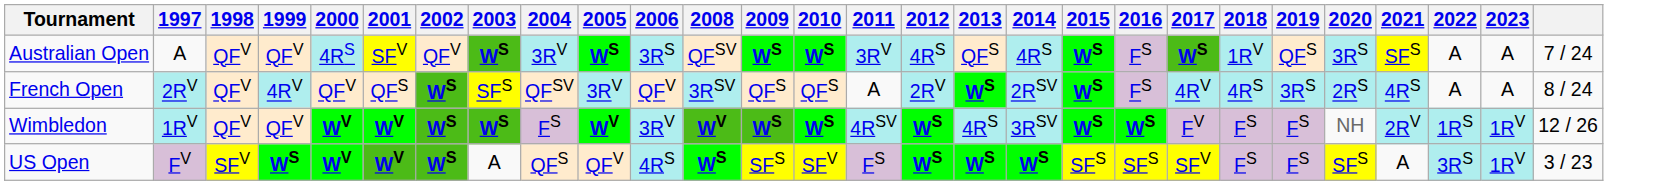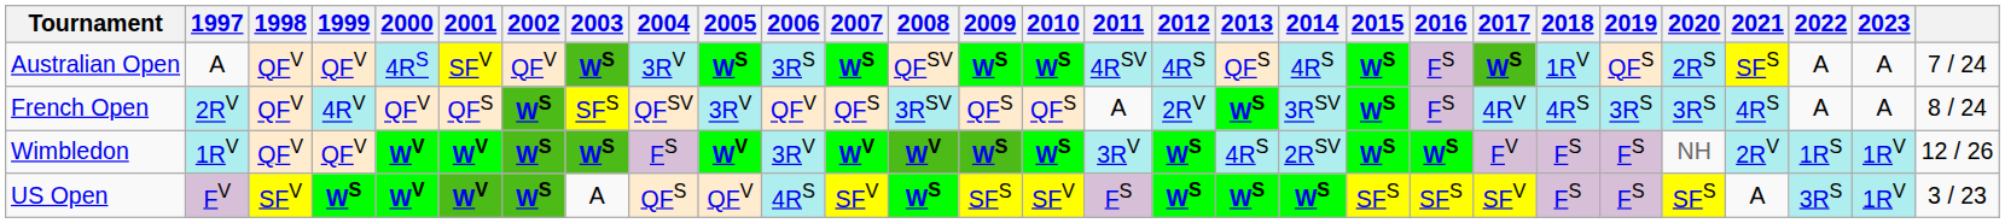 <table class=wikitable style=text-align:center;font-size:97>
 <tr>
 <th>Tournament</th>
 <th><a href='#'>1997</a></th>
 <th><a href='#'>1998</a></th>
 <th><a href='#'>1999</a></th>
 <th><a href='#'>2000</a></th>
 <th><a href='#'>2001</a></th>
 <th><a href='#'>2002</a></th>
 <th><a href='#'>2003</a></th>
 <th><a href='#'>2004</a></th>
 <th><a href='#'>2005</a></th>
 <th><a href='#'>2006</a></th>
+<th><a href='#'>2007</a></th>
 <th><a href='#'>2008</a></th>
 <th><a href='#'>2009</a></th>
 <th><a href='#'>2010</a></th>
 <th><a href='#'>2011</a></th>
 <th><a href='#'>2012</a></th>
 <th><a href='#'>2013</a></th>
 <th><a href='#'>2014</a></th>
 <th><a href='#'>2015</a></th>
 <th><a href='#'>2016</a></th>
 <th><a href='#'>2017</a></th>
 <th><a href='#'>2018</a></th>
 <th><a href='#'>2019</a></th>
 <th><a href='#'>2020</a></th>
 <th><a href='#'>2021</a></th>
 <th><a href='#'>2022</a></th>
 <th><a href='#'>2023</a></th>
 <th></th>
 </tr>
 <tr>
 <td align=left><a href='#'>Australian Open</a></td>
 <td>A</td>
 <td bgcolor=ffebcd><a href='#'>QF</a><sup>V</sup></td>
 <td bgcolor=ffebcd><a href='#'>QF</a><sup>V</sup></td>
 <td bgcolor=afeeee><a href='#'>4R<sup>S</sup></a></td>
 <td bgcolor=yellow><a href='#'>SF</a><sup>V</sup></td>
 <td bgcolor=ffebcd><a href='#'>QF</a><sup>V</sup></td>
 <td bgcolor=#4CBB17><strong><a href='#'>W</a><sup>S</sup></strong></td>
 <td bgcolor=afeeee><a href='#'>3R</a><sup>V</sup></td>
 <td bgcolor=lime><strong><a href='#'>W</a><sup>S</sup></strong></td>
 <td bgcolor=afeeee><a href='#'>3R</a><sup>S</sup></td>
+<td bgcolor=lime><strong><a href='#'>W</a><sup>S</sup></strong></td>
 <td bgcolor=ffebcd><a href='#'>QF</a><sup>SV</sup></td>
 <td bgcolor=lime><strong><a href='#'>W</a><sup>S</sup></strong></td>
 <td bgcolor=lime><strong><a href='#'>W</a><sup>S</sup></strong></td>
-<td bgcolor=afeeee><a href='#'>3R</a><sup>V</sup></td>
+<td bgcolor=afeeee><a href='#'>4R</a><sup>SV</sup></td>
 <td bgcolor=afeeee><a href='#'>4R</a><sup>S</sup></td>
 <td bgcolor=ffebcd><a href='#'>QF</a><sup>S</sup></td>
 <td bgcolor=afeeee><a href='#'>4R</a><sup>S</sup></td>
 <td bgcolor=lime><strong><a href='#'>W</a><sup>S</sup></strong></td>
 <td style="background:thistle;"><a href='#'>F</a><sup>S</sup></td>
 <td bgcolor=#4CBB17><strong><a href='#'>W</a><sup>S</sup></strong></td>
 <td bgcolor=afeeee><a href='#'>1R</a><sup>V</sup></td>
 <td bgcolor=ffebcd><a href='#'>QF</a><sup>S</sup></td>
-<td bgcolor=afeeee><a href='#'>3R</a><sup>S</sup></td>
+<td bgcolor=afeeee><a href='#'>2R</a><sup>S</sup></td>
 <td bgcolor=yellow><a href='#'>SF</a><sup>S</sup></td>
 <td>A</td>
 <td>A</td>
 <td>7 / 24</td>
 </tr>
 <tr>
 <td align=left><a href='#'>French Open</a></td>
 <td bgcolor=afeeee><a href='#'>2R</a><sup>V</sup></td>
 <td bgcolor=ffebcd><a href='#'>QF</a><sup>V</sup></td>
 <td bgcolor=afeeee><a href='#'>4R</a><sup>V</sup></td>
 <td bgcolor=ffebcd><a href='#'>QF</a><sup>V</sup></td>
 <td bgcolor=ffebcd><a href='#'>QF</a><sup>S</sup></td>
 <td bgcolor=#4CBB17><strong><a href='#'>W</a><sup>S</sup></strong></td>
 <td style="background:yellow;"><a href='#'>SF</a><sup>S</sup></td>
 <td bgcolor=ffebcd><a href='#'>QF</a><sup>SV</sup></td>
 <td bgcolor=afeeee><a href='#'>3R</a><sup>V</sup></td>
 <td bgcolor=ffebcd><a href='#'>QF</a><sup>V</sup></td>
+<td bgcolor=ffebcd><a href='#'>QF</a><sup>S</sup></td>
 <td bgcolor=afeeee><a href='#'>3R</a><sup>SV</sup></td>
 <td bgcolor=ffebcd><a href='#'>QF</a><sup>S</sup></td>
 <td bgcolor=ffebcd><a href='#'>QF</a><sup>S</sup></td>
 <td>A</td>
 <td bgcolor=afeeee><a href='#'>2R</a><sup>V</sup></td>
 <td bgcolor=lime><strong><a href='#'>W</a><sup>S</sup></strong></td>
-<td bgcolor=afeeee><a href='#'>2R</a><sup>SV</sup></td>
+<td bgcolor=afeeee><a href='#'>3R</a><sup>SV</sup></td>
 <td bgcolor=lime><strong><a href='#'>W</a><sup>S</sup></strong></td>
 <td style="background:thistle;"><a href='#'>F</a><sup>S</sup></td>
 <td bgcolor=afeeee><a href='#'>4R</a><sup>V</sup></td>
 <td bgcolor=afeeee><a href='#'>4R</a><sup>S</sup></td>
 <td bgcolor=afeeee><a href='#'>3R</a><sup>S</sup></td>
-<td bgcolor=afeeee><a href='#'>2R</a><sup>S</sup></td>
+<td bgcolor=afeeee><a href='#'>3R</a><sup>S</sup></td>
 <td bgcolor=afeeee><a href='#'>4R</a><sup>S</sup></td>
 <td>A</td>
 <td>A</td>
 <td>8 / 24</td>
 </tr>
 <tr>
 <td align=left><a href='#'>Wimbledon</a></td>
 <td bgcolor=afeeee><a href='#'>1R</a><sup>V</sup></td>
 <td bgcolor=ffebcd><a href='#'>QF</a><sup>V</sup></td>
 <td bgcolor=ffebcd><a href='#'>QF</a><sup>V</sup></td>
 <td bgcolor=lime><strong><a href='#'>W</a><sup>V</sup></strong></td>
 <td bgcolor=lime><strong><a href='#'>W</a><sup>V</sup></strong></td>
 <td bgcolor=#4CBB17><strong><a href='#'>W</a><sup>S</sup></strong></td>
 <td bgcolor=#4CBB17><strong><a href='#'>W</a><sup>S</sup></strong></td>
 <td style="background:thistle;"><a href='#'>F</a><sup>S</sup></td>
 <td bgcolor=lime><strong><a href='#'>W</a><sup>V</sup></strong></td>
 <td bgcolor=afeeee><a href='#'>3R</a><sup>V</sup></td>
+<td bgcolor=lime><strong><a href='#'>W</a><sup>V</sup></strong></td>
 <td bgcolor=#4CBB17><strong><a href='#'>W</a><sup>V</sup></strong></td>
 <td bgcolor=#4CBB17><strong><a href='#'>W</a><sup>S</sup></strong></td>
 <td bgcolor=lime><strong><a href='#'>W</a><sup>S</sup></strong></td>
-<td bgcolor=afeeee><a href='#'>4R</a><sup>SV</sup></td>
+<td bgcolor=afeeee><a href='#'>3R</a><sup>V</sup></td>
 <td bgcolor=lime><strong><a href='#'>W</a><sup>S</sup></strong></td>
 <td bgcolor=afeeee><a href='#'>4R</a><sup>S</sup></td>
-<td bgcolor=afeeee><a href='#'>3R</a><sup>SV</sup></td>
+<td bgcolor=afeeee><a href='#'>2R</a><sup>SV</sup></td>
 <td bgcolor=lime><strong><a href='#'>W</a><sup>S</sup></strong></td>
 <td bgcolor=lime><strong><a href='#'>W</a><sup>S</sup></strong></td>
 <td bgcolor=thistle><a href='#'>F</a><sup>V</sup></td>
 <td bgcolor=thistle><a href='#'>F</a><sup>S</sup></td>
 <td bgcolor=thistle><a href='#'>F</a><sup>S</sup></td>
 <td style="color:#696969;">NH</td>
 <td bgcolor=afeeee><a href='#'>2R</a><sup>V</sup></td>
 <td bgcolor=afeeee><a href='#'>1R</a><sup>S</sup></td>
 <td bgcolor=afeeee><a href='#'>1R</a><sup>V</sup></td>
 <td>12 / 26</td>
 </tr>
 <tr>
 <td align=left><a href='#'>US Open</a></td>
 <td style="background:thistle;"><a href='#'>F</a><sup>V</sup></td>
 <td style="background:yellow;"><a href='#'>SF</a><sup>V</sup></td>
 <td bgcolor=lime><strong><a href='#'>W</a><sup>S</sup></strong></td>
 <td bgcolor=lime><strong><a href='#'>W</a><sup>V</sup></strong></td>
 <td bgcolor=#4CBB17><strong><a href='#'>W</a><sup>V</sup></strong></td>
 <td bgcolor=#4CBB17><strong><a href='#'>W</a><sup>S</sup></strong></td>
 <td>A</td>
 <td bgcolor=ffebcd><a href='#'>QF</a><sup>S</sup></td>
 <td bgcolor=ffebcd><a href='#'>QF</a><sup>V</sup></td>
 <td bgcolor=afeeee><a href='#'>4R</a><sup>S</sup></td>
+<td bgcolor=yellow><a href='#'>SF</a><sup>V</sup></td>
 <td bgcolor=lime><strong><a href='#'>W</a><sup>S</sup></strong></td>
 <td style="background:yellow;"><a href='#'>SF</a><sup>S</sup></td>
 <td bgcolor=yellow><a href='#'>SF</a><sup>V</sup></td>
 <td style="background:thistle;"><a href='#'>F</a><sup>S</sup></td>
 <td bgcolor=lime><strong><a href='#'>W</a><sup>S</sup></strong></td>
 <td bgcolor=lime><strong><a href='#'>W</a><sup>S</sup></strong></td>
 <td bgcolor=lime><strong><a href='#'>W</a><sup>S</sup></strong></td>
 <td bgcolor=yellow><a href='#'>SF</a><sup>S</sup></td>
 <td bgcolor=yellow><a href='#'>SF</a><sup>S</sup></td>
 <td bgcolor=yellow><a href='#'>SF</a><sup>V</sup></td>
 <td style="background:thistle;"><a href='#'>F</a><sup>S</sup></td>
 <td style="background:thistle;"><a href='#'>F</a><sup>S</sup></td>
 <td bgcolor=yellow><a href='#'>SF</a><sup>S</sup></td>
 <td>A</td>
 <td bgcolor=afeeee><a href='#'>3R</a><sup>S</sup></td>
 <td bgcolor=afeeee><a href='#'>1R</a><sup>V</sup></td>
 <td>3 / 23</td>
 </tr>
 </table>
